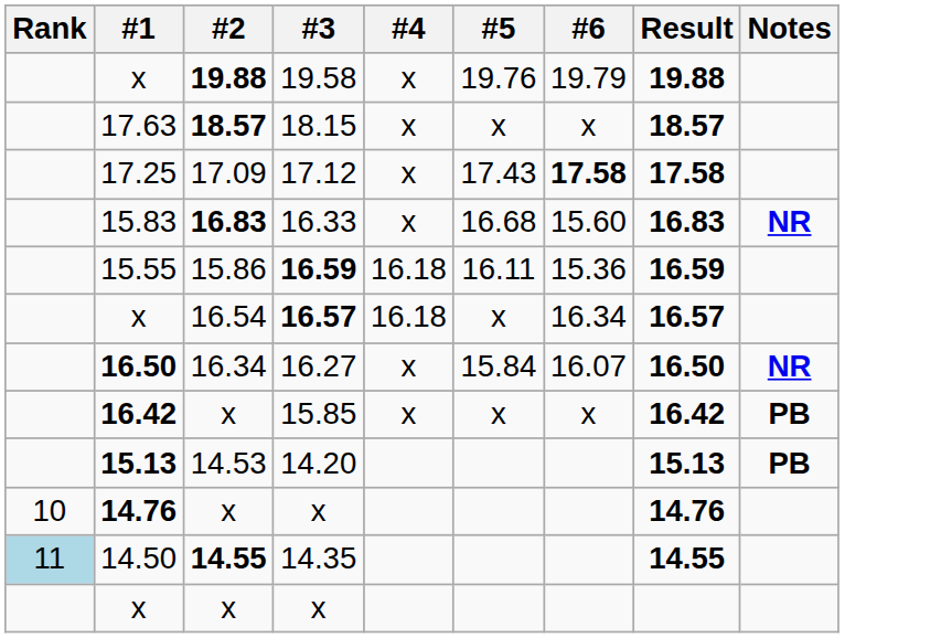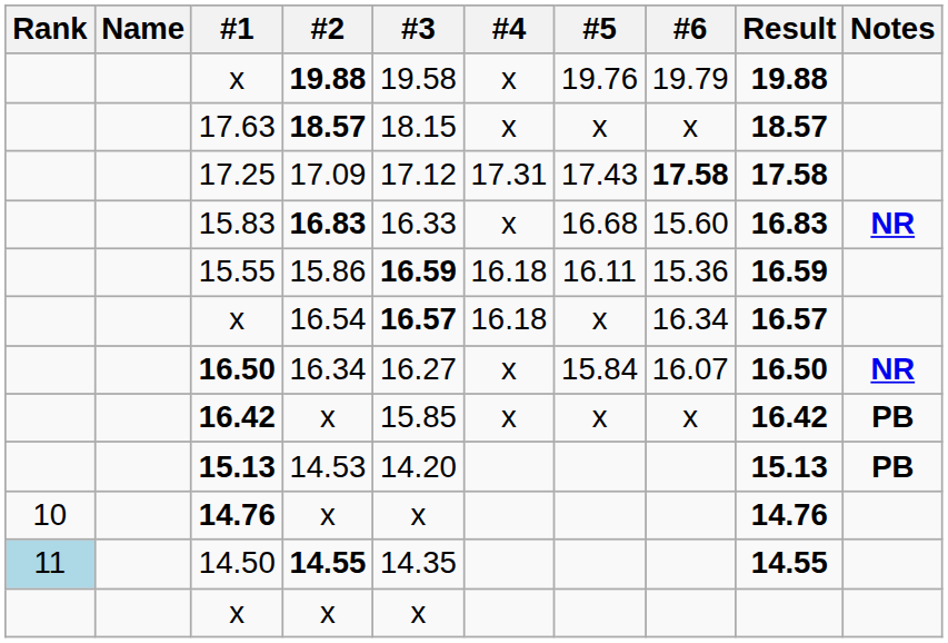 <table class="wikitable sortable" style="text-align:center">
 <tr>
 <th>Rank</th>
+<th>Name</th>
 <th>#1</th>
 <th>#2</th>
 <th>#3</th>
 <th>#4</th>
 <th>#5</th>
 <th>#6</th>
 <th>Result</th>
 <th>Notes</th>
 </tr>
 <tr>
 <td></td>
+<td align=left></td>
 <td>x</td>
 <td><strong>19.88</strong></td>
 <td>19.58</td>
 <td>x</td>
 <td>19.76</td>
 <td>19.79</td>
 <td><strong>19.88</strong></td>
 <td></td>
 </tr>
 <tr>
 <td></td>
+<td align=left></td>
 <td>17.63</td>
 <td><strong>18.57</strong></td>
 <td>18.15</td>
 <td>x</td>
 <td>x</td>
 <td>x</td>
 <td><strong>18.57</strong></td>
 <td></td>
 </tr>
 <tr>
 <td></td>
+<td align=left></td>
 <td>17.25</td>
 <td>17.09</td>
 <td>17.12</td>
-<td>x</td>
+<td>17.31</td>
 <td>17.43</td>
 <td><strong>17.58</strong></td>
 <td><strong>17.58</strong></td>
 <td></td>
 </tr>
 <tr>
 <td></td>
+<td align=left></td>
 <td>15.83</td>
 <td><strong>16.83</strong></td>
 <td>16.33</td>
 <td>x</td>
 <td>16.68</td>
 <td>15.60</td>
 <td><strong>16.83</strong></td>
 <td><strong><a href='#'>NR</a></strong></td>
 </tr>
 <tr>
 <td></td>
+<td align=left></td>
 <td>15.55</td>
 <td>15.86</td>
 <td><strong>16.59</strong></td>
 <td>16.18</td>
 <td>16.11</td>
 <td>15.36</td>
 <td><strong>16.59</strong></td>
 <td></td>
 </tr>
 <tr>
 <td></td>
+<td align=left></td>
 <td>x</td>
 <td>16.54</td>
 <td><strong>16.57</strong></td>
 <td>16.18</td>
 <td>x</td>
 <td>16.34</td>
 <td><strong>16.57</strong></td>
 <td></td>
 </tr>
 <tr>
 <td></td>
+<td align=left></td>
 <td><strong>16.50</strong></td>
 <td>16.34</td>
 <td>16.27</td>
 <td>x</td>
 <td>15.84</td>
 <td>16.07</td>
 <td><strong>16.50</strong></td>
 <td><strong><a href='#'>NR</a></strong></td>
 </tr>
 <tr>
 <td></td>
+<td align=left></td>
 <td><strong>16.42</strong></td>
 <td>x</td>
 <td>15.85</td>
 <td>x</td>
 <td>x</td>
 <td>x</td>
 <td><strong>16.42</strong></td>
 <td><strong>PB</strong></td>
 </tr>
 <tr>
 <td></td>
+<td align=left></td>
 <td><strong>15.13</strong></td>
 <td>14.53</td>
 <td>14.20</td>
 <td></td>
 <td></td>
 <td></td>
 <td><strong>15.13</strong></td>
 <td><strong>PB</strong></td>
 </tr>
 <tr>
 <td>10</td>
+<td align=left></td>
 <td><strong>14.76</strong></td>
 <td>x</td>
 <td>x</td>
 <td></td>
 <td></td>
 <td></td>
 <td><strong>14.76</strong></td>
 <td></td>
 </tr>
 <tr>
 <td style="background: lightblue;">11</td>
+<td align=left></td>
 <td>14.50</td>
 <td><strong>14.55</strong></td>
 <td>14.35</td>
 <td></td>
 <td></td>
 <td></td>
 <td><strong>14.55</strong></td>
 <td></td>
 </tr>
 <tr>
 <td></td>
+<td align=left></td>
 <td>x</td>
 <td>x</td>
 <td>x</td>
 <td></td>
 <td></td>
 <td></td>
 <td><strong></strong></td>
 <td></td>
 </tr>
 </table>
